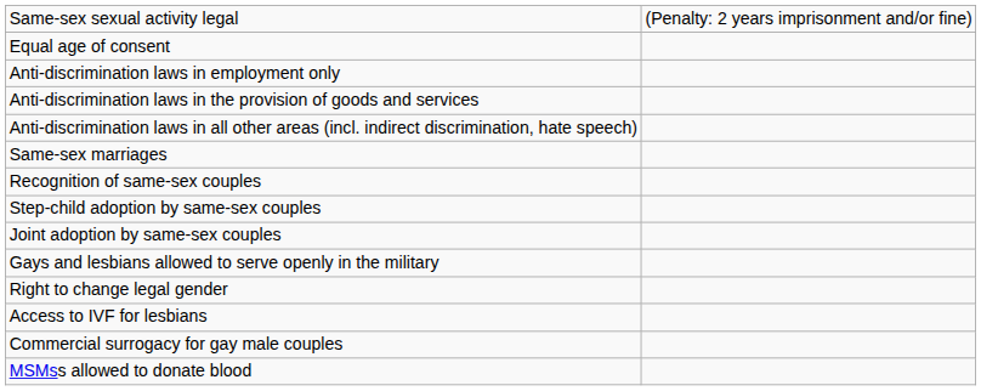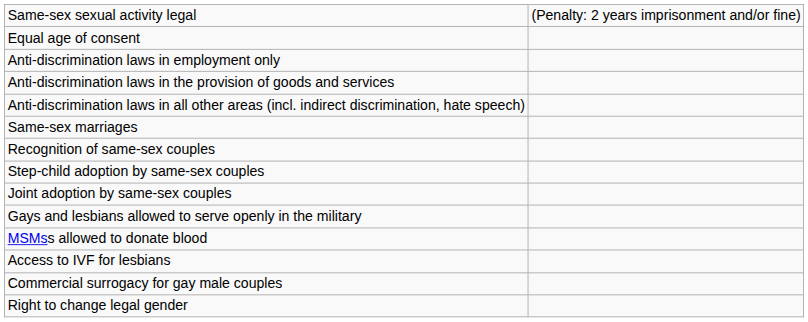 <table class="wikitable">
 <tr>
 <td>Same-sex sexual activity legal</td>
 <td> (Penalty: 2 years imprisonment and/or fine)</td>
 </tr>
 <tr>
 <td>Equal age of consent</td>
 <td></td>
 </tr>
 <tr>
 <td>Anti-discrimination laws in employment only</td>
 <td></td>
 </tr>
 <tr>
 <td>Anti-discrimination laws in the provision of goods and services</td>
 <td></td>
 </tr>
 <tr>
 <td>Anti-discrimination laws in all other areas (incl. indirect discrimination, hate speech)</td>
 <td></td>
 </tr>
 <tr>
 <td>Same-sex marriages</td>
 <td></td>
 </tr>
 <tr>
 <td>Recognition of same-sex couples</td>
 <td></td>
 </tr>
 <tr>
 <td>Step-child adoption by same-sex couples</td>
 <td></td>
 </tr>
 <tr>
 <td>Joint adoption by same-sex couples</td>
 <td></td>
 </tr>
 <tr>
 <td>Gays and lesbians allowed to serve openly in the military</td>
 <td></td>
 </tr>
 <tr>
-<td>Right to change legal gender</td>
+<td><a href='#'>MSMs</a>s allowed to donate blood</td>
 <td></td>
 </tr>
 <tr>
 <td>Access to IVF for lesbians</td>
 <td></td>
 </tr>
 <tr>
 <td>Commercial surrogacy for gay male couples</td>
 <td></td>
 </tr>
 <tr>
-<td><a href='#'>MSMs</a>s allowed to donate blood</td>
+<td>Right to change legal gender</td>
 <td></td>
 </tr>
 </table>
